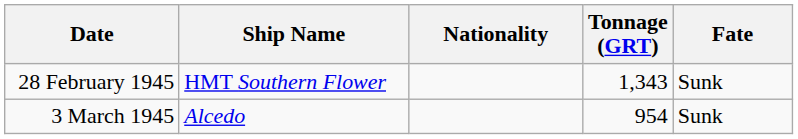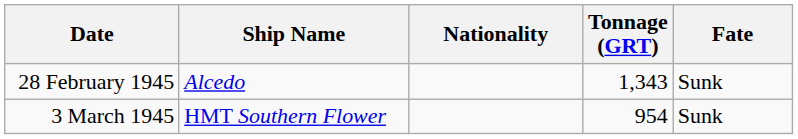 <table class="wikitable sortable">
 <tr>
 <th width="120px">Date</th>
 <th width="160px">Ship Name</th>
 <th width="120px">Nationality</th>
 <th width="25px">Tonnage <br>(<a href='#'>GRT</a>)</th>
 <th width="80px">Fate</th>
 </tr>
 <tr>
 <td align="right">28 February 1945</td>
-<td align="left"><a href='#'>HMT <em>Southern Flower</em></a></td>
+<td align="left"><a href='#'><em>Alcedo</em></a></td>
 <td align="left"></td>
 <td align="right">1,343</td>
 <td align="left">Sunk</td>
 </tr>
 <tr>
 <td align="right">3 March 1945</td>
-<td align="left"><a href='#'><em>Alcedo</em></a></td>
+<td align="left"><a href='#'>HMT <em>Southern Flower</em></a></td>
 <td align="left"></td>
 <td align="right">954</td>
 <td align="left">Sunk</td>
 </tr>
 </table>
